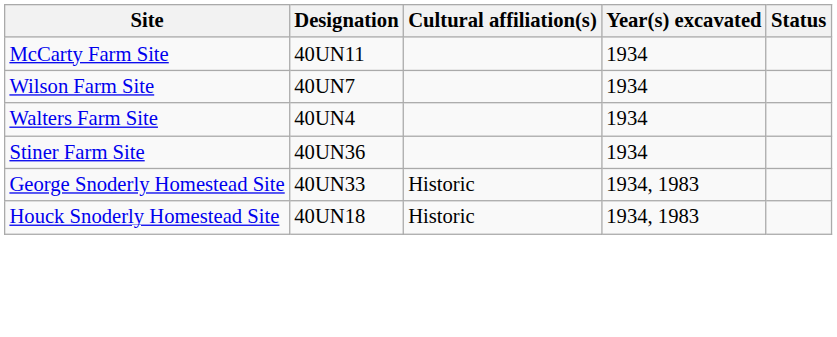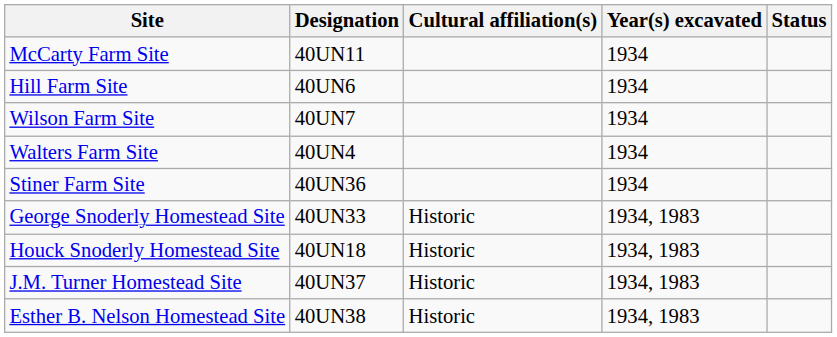 <table class="wikitable">
 <tr>
 <th>Site</th>
 <th>Designation</th>
 <th>Cultural affiliation(s)</th>
 <th>Year(s) excavated</th>
 <th>Status</th>
 </tr>
 <tr>
 <td><a href='#'>McCarty Farm Site</a></td>
 <td>40UN11</td>
+<td></td>
+<td>1934</td>
+<td></td>
+</tr>
+<tr>
+<td><a href='#'>Hill Farm Site</a></td>
+<td>40UN6</td>
 <td></td>
 <td>1934</td>
 <td></td>
 </tr>
 <tr>
 <td><a href='#'>Wilson Farm Site</a></td>
 <td>40UN7</td>
 <td></td>
 <td>1934</td>
 <td></td>
 </tr>
 <tr>
 <td><a href='#'>Walters Farm Site</a></td>
 <td>40UN4</td>
 <td></td>
 <td>1934</td>
 <td></td>
 </tr>
 <tr>
 <td><a href='#'>Stiner Farm Site</a></td>
 <td>40UN36</td>
 <td></td>
 <td>1934</td>
 <td></td>
 </tr>
 <tr>
 <td><a href='#'>George Snoderly Homestead Site</a></td>
 <td>40UN33</td>
 <td>Historic</td>
 <td>1934, 1983</td>
 <td></td>
 </tr>
 <tr>
 <td><a href='#'>Houck Snoderly Homestead Site</a></td>
 <td>40UN18</td>
 <td>Historic</td>
 <td>1934, 1983</td>
 <td></td>
 </tr>
+<tr>
+<td><a href='#'>J.M. Turner Homestead Site</a></td>
+<td>40UN37</td>
+<td>Historic</td>
+<td>1934, 1983</td>
+<td></td>
+</tr>
+<tr>
+<td><a href='#'>Esther B. Nelson Homestead Site</a></td>
+<td>40UN38</td>
+<td>Historic</td>
+<td>1934, 1983</td>
+<td></td>
+</tr>
 </table>
